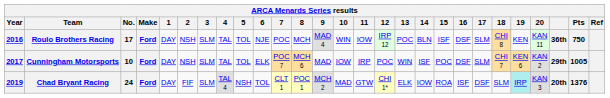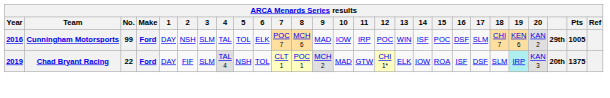 <table class="wikitable" style="text-align:center; font-size:75%">
 <tr>
 <th colspan=27><a href='#'>ARCA Menards Series</a> results</th>
 </tr>
 <tr>
 <th>Year</th>
 <th>Team</th>
 <th>No.</th>
 <th>Make</th>
 <th>1</th>
 <th>2</th>
 <th>3</th>
 <th>4</th>
 <th>5</th>
 <th>6</th>
 <th>7</th>
 <th>8</th>
 <th>9</th>
 <th>10</th>
 <th>11</th>
 <th>12</th>
 <th>13</th>
 <th>14</th>
 <th>15</th>
 <th>16</th>
 <th>17</th>
 <th>18</th>
 <th>19</th>
 <th>20</th>
 <th></th>
 <th>Pts</th>
 <th>Ref</th>
 </tr>
 <tr>
 <th><a href='#'>2016</a></th>
-<th><a href='#'>Roulo Brothers Racing</a></th>
-<th>17</th>
-<th><a href='#'>Ford</a></th>
-<td><a href='#'>DAY</a></td>
-<td><a href='#'>NSH</a></td>
-<td><a href='#'>SLM</a></td>
-<td><a href='#'>TAL</a></td>
-<td><a href='#'>TOL</a></td>
-<td><a href='#'>NJE</a></td>
-<td><a href='#'>POC</a></td>
-<td><a href='#'>MCH</a></td>
-<td style="background:#DFDFDF;"><a href='#'>MAD</a><br><small>4</small></td>
-<td><a href='#'>WIN</a></td>
-<td><a href='#'>IOW</a></td>
-<td style="background:#DFFFDF;"><a href='#'>IRP</a><br><small>12</small></td>
-<td><a href='#'>POC</a></td>
-<td><a href='#'>BLN</a></td>
-<td><a href='#'>ISF</a></td>
-<td><a href='#'>DSF</a></td>
-<td><a href='#'>SLM</a></td>
-<td style="background:#FFDF9F;"><a href='#'>CHI</a><br><small>8</small></td>
-<td><a href='#'>KEN</a></td>
-<td style="background:#DFFFDF;"><a href='#'>KAN</a><br><small>11</small></td>
-<th>36th</th>
-<th>750</th>
-<th></th>
-</tr>
-<tr>
-<th><a href='#'>2017</a></th>
 <th><a href='#'>Cunningham Motorsports</a></th>
-<th>10</th>
+<th>99</th>
 <th><a href='#'>Ford</a></th>
 <td><a href='#'>DAY</a></td>
 <td><a href='#'>NSH</a></td>
 <td><a href='#'>SLM</a></td>
 <td><a href='#'>TAL</a></td>
 <td><a href='#'>TOL</a></td>
 <td><a href='#'>ELK</a></td>
 <td style="background:#FFDF9F;"><a href='#'>POC</a><br><small>7</small></td>
 <td style="background:#FFDF9F;"><a href='#'>MCH</a><br><small>6</small></td>
 <td><a href='#'>MAD</a></td>
 <td><a href='#'>IOW</a></td>
 <td><a href='#'>IRP</a></td>
 <td><a href='#'>POC</a></td>
 <td><a href='#'>WIN</a></td>
 <td><a href='#'>ISF</a></td>
 <td><a href='#'>POC</a></td>
 <td><a href='#'>DSF</a></td>
 <td><a href='#'>SLM</a></td>
 <td style="background:#FFDF9F;"><a href='#'>CHI</a><br><small>7</small></td>
 <td style="background:#FFDF9F;"><a href='#'>KEN</a><br><small>6</small></td>
 <td style="background:#DFDFDF;"><a href='#'>KAN</a><br><small>2</small></td>
 <th>29th</th>
 <th>1005</th>
 <th></th>
 </tr>
 <tr>
 <th><a href='#'>2019</a></th>
 <th><a href='#'>Chad Bryant Racing</a></th>
-<th>24</th>
+<th>22</th>
 <th><a href='#'>Ford</a></th>
 <td><a href='#'>DAY</a></td>
 <td><a href='#'>FIF</a></td>
 <td><a href='#'>SLM</a></td>
 <td style="background:#DFDFDF;"><a href='#'>TAL</a><br><small>4</small></td>
 <td><a href='#'>NSH</a></td>
 <td><a href='#'>TOL</a></td>
 <td style="background:#FFFFBF;"><a href='#'>CLT</a><br><small>1</small></td>
 <td style="background:#FFFFBF;"><a href='#'>POC</a><br><small>1</small></td>
 <td style="background:#DFDFDF;"><a href='#'>MCH</a><br><small>2</small></td>
 <td><a href='#'>MAD</a></td>
 <td><a href='#'>GTW</a></td>
 <td style="background:#FFFFBF;"><a href='#'>CHI</a><br><small>1*</small></td>
 <td><a href='#'>ELK</a></td>
 <td><a href='#'>IOW</a></td>
 <td><a href='#'>ROA</a></td>
 <td><a href='#'>ISF</a></td>
 <td><a href='#'>DSF</a></td>
 <td><a href='#'>SLM</a></td>
 <td style="background: paleturquoise;"><a href='#'>IRP</a></td>
 <td style="background:#DFDFDF;"><a href='#'>KAN</a><br><small>3</small></td>
 <th>20th</th>
-<th>1376</th>
+<th>1375</th>
 <th></th>
 </tr>
 </table>
